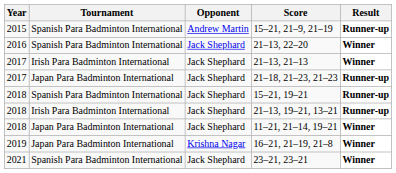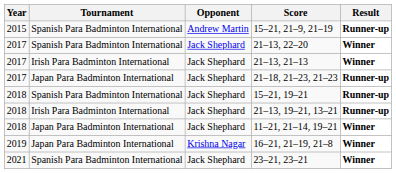 <table class="sortable wikitable" style="font-size: 90%;">
 <tr>
 <th>Year</th>
 <th>Tournament</th>
 <th>Opponent</th>
 <th>Score</th>
 <th>Result</th>
 </tr>
 <tr>
 <td align="center">2015</td>
 <td align="left">Spanish Para Badminton International</td>
 <td align="left"> <a href='#'>Andrew Martin</a></td>
 <td align="left">15–21, 21–9, 21–19</td>
 <td style="text-align:left; background:white"> <strong>Runner-up</strong></td>
 </tr>
 <tr>
-<td align="center">2016</td>
+<td align="center">2017</td>
 <td align="left">Spanish Para Badminton International</td>
 <td align="left"> <a href='#'>Jack Shephard</a></td>
 <td align="left">21–13, 22–20</td>
 <td style="text-align:left; background:white"> <strong>Winner</strong></td>
 </tr>
 <tr>
 <td align="center">2017</td>
 <td align="left">Irish Para Badminton International</td>
 <td align="left"> Jack Shephard</td>
 <td align="left">21–13, 21–13</td>
 <td style="text-align:left; background:white"> <strong>Winner</strong></td>
 </tr>
 <tr>
 <td align="center">2017</td>
 <td align="left">Japan Para Badminton International</td>
 <td align="left"> Jack Shephard</td>
 <td align="left">21–18, 21–23, 21–23</td>
 <td style="text-align:left; background:white"> <strong>Runner-up</strong></td>
 </tr>
 <tr>
 <td align="center">2018</td>
 <td align="left">Spanish Para Badminton International</td>
 <td align="left"> Jack Shephard</td>
 <td align="left">15–21, 19–21</td>
 <td style="text-align:left; background:white"> <strong>Runner-up</strong></td>
 </tr>
 <tr>
 <td align="center">2018</td>
 <td align="left">Irish Para Badminton International</td>
 <td align="left"> Jack Shephard</td>
 <td align="left">21–13, 19–21, 13–21</td>
 <td style="text-align:left; background:white"> <strong>Runner-up</strong></td>
 </tr>
 <tr>
 <td align="center">2018</td>
 <td align="left">Japan Para Badminton International</td>
 <td align="left"> Jack Shephard</td>
 <td align="left">11–21, 21–14, 19–21</td>
 <td style="text-align:left; background:white"> <strong>Winner</strong></td>
 </tr>
 <tr>
 <td align="center">2019</td>
 <td align="left">Japan Para Badminton International</td>
 <td align="left"> <a href='#'>Krishna Nagar</a></td>
 <td align="left">16–21, 21–19, 21–8</td>
 <td style="text-align:left; background:white"> <strong>Winner</strong></td>
 </tr>
 <tr>
 <td align="center">2021</td>
 <td align="left">Spanish Para Badminton International</td>
 <td align="left"> Jack Shephard</td>
 <td align="left">23–21, 23–21</td>
 <td style="text-align:left; background:white"> <strong>Winner</strong></td>
 </tr>
 </table>
